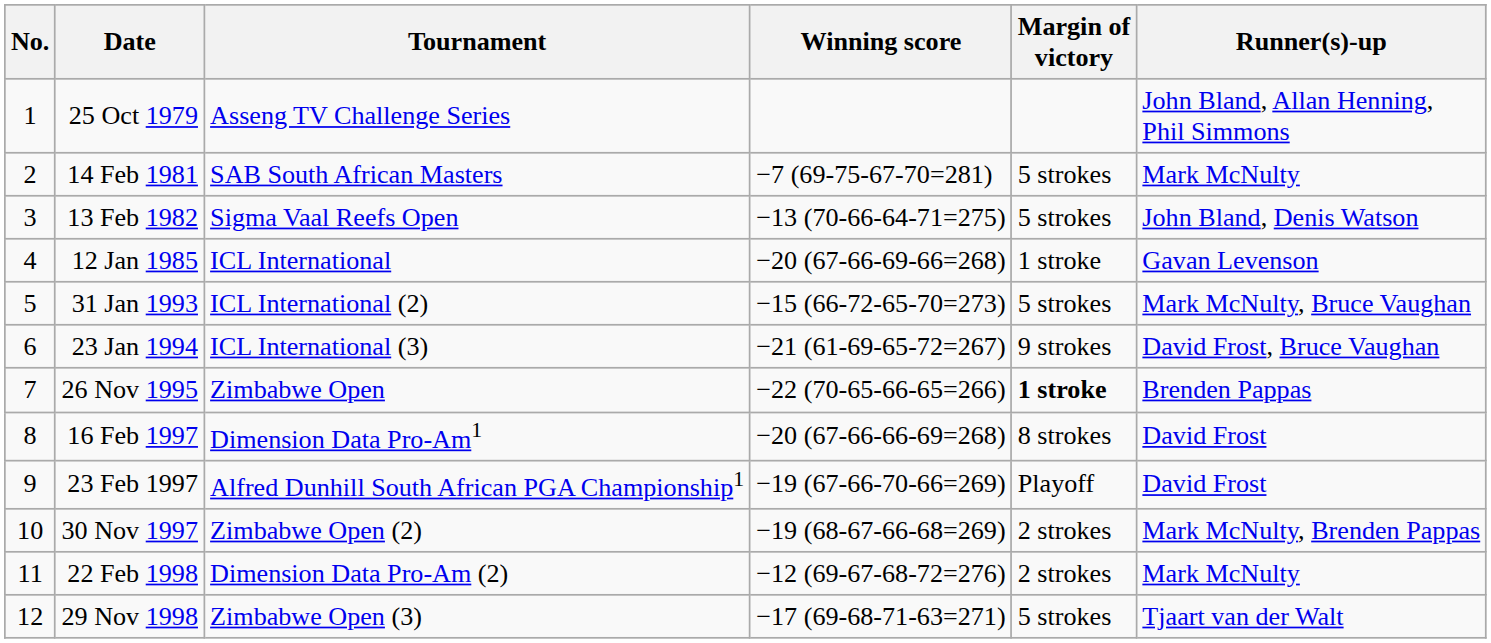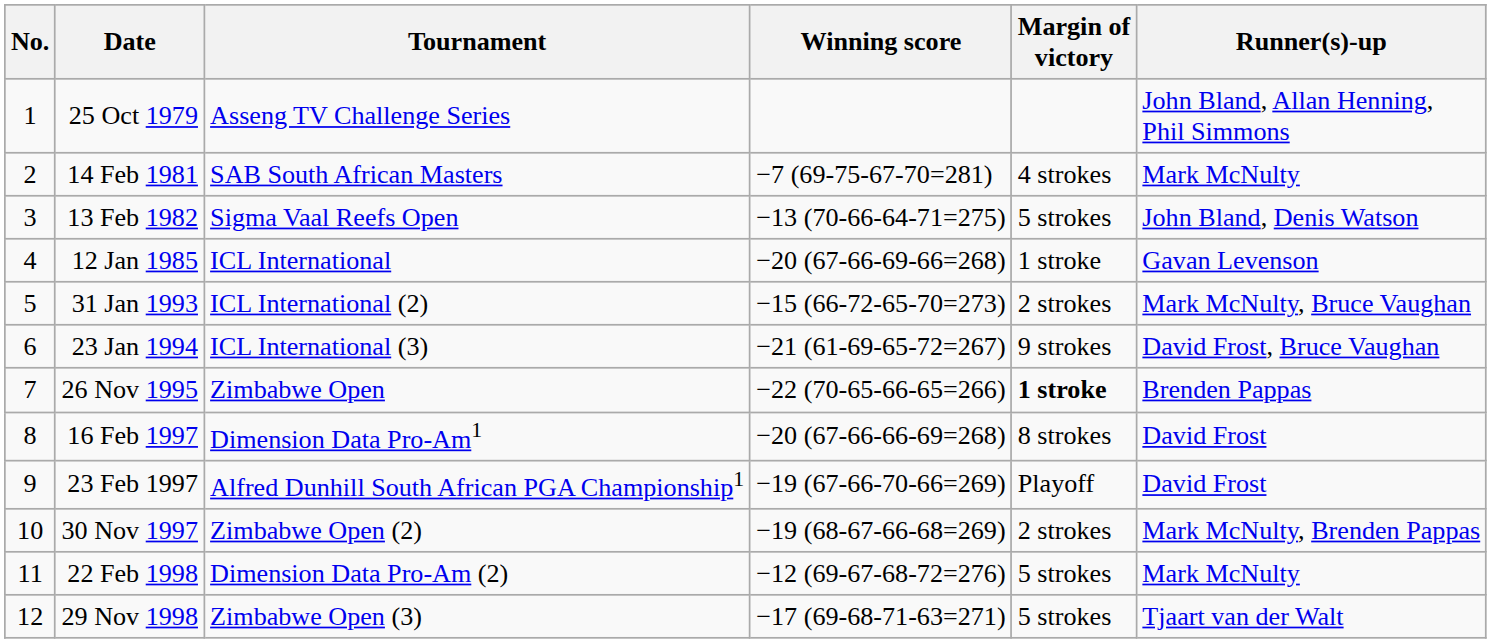 <table class="wikitable" style="font-size:95%;">
 <tr>
 <th>No.</th>
 <th>Date</th>
 <th>Tournament</th>
 <th>Winning score</th>
 <th>Margin of<br>victory</th>
 <th>Runner(s)-up</th>
 </tr>
 <tr>
 <td align=center>1</td>
 <td align=right>25 Oct <a href='#'>1979</a></td>
 <td><a href='#'>Asseng TV Challenge Series</a></td>
 <td></td>
 <td></td>
 <td> <a href='#'>John Bland</a>,  <a href='#'>Allan Henning</a>,<br> <a href='#'>Phil Simmons</a></td>
 </tr>
 <tr>
 <td align=center>2</td>
 <td align=right>14 Feb <a href='#'>1981</a></td>
 <td><a href='#'>SAB South African Masters</a></td>
 <td>−7 (69-75-67-70=281)</td>
-<td>5 strokes</td>
+<td>4 strokes</td>
 <td> <a href='#'>Mark McNulty</a></td>
 </tr>
 <tr>
 <td align=center>3</td>
 <td align=right>13 Feb <a href='#'>1982</a></td>
 <td><a href='#'>Sigma Vaal Reefs Open</a></td>
 <td>−13 (70-66-64-71=275)</td>
 <td>5 strokes</td>
 <td> <a href='#'>John Bland</a>,  <a href='#'>Denis Watson</a></td>
 </tr>
 <tr>
 <td align=center>4</td>
 <td align=right>12 Jan <a href='#'>1985</a></td>
 <td><a href='#'>ICL International</a></td>
 <td>−20 (67-66-69-66=268)</td>
 <td>1 stroke</td>
 <td> <a href='#'>Gavan Levenson</a></td>
 </tr>
 <tr>
 <td align=center>5</td>
 <td align=right>31 Jan <a href='#'>1993</a></td>
 <td><a href='#'>ICL International</a> (2)</td>
 <td>−15 (66-72-65-70=273)</td>
-<td>5 strokes</td>
+<td>2 strokes</td>
 <td> <a href='#'>Mark McNulty</a>,  <a href='#'>Bruce Vaughan</a></td>
 </tr>
 <tr>
 <td align=center>6</td>
 <td align=right>23 Jan <a href='#'>1994</a></td>
 <td><a href='#'>ICL International</a> (3)</td>
 <td>−21 (61-69-65-72=267)</td>
 <td>9 strokes</td>
 <td> <a href='#'>David Frost</a>,  <a href='#'>Bruce Vaughan</a></td>
 </tr>
 <tr>
 <td align=center>7</td>
 <td align=right>26 Nov <a href='#'>1995</a></td>
 <td><a href='#'>Zimbabwe Open</a></td>
 <td>−22 (70-65-66-65=266)</td>
 <td><strong>1 stroke</strong></td>
 <td> <a href='#'>Brenden Pappas</a></td>
 </tr>
 <tr>
 <td align=center>8</td>
 <td align=right>16 Feb <a href='#'>1997</a></td>
 <td><a href='#'>Dimension Data Pro-Am</a><sup>1</sup></td>
 <td>−20 (67-66-66-69=268)</td>
 <td>8 strokes</td>
 <td> <a href='#'>David Frost</a></td>
 </tr>
 <tr>
 <td align=center>9</td>
 <td align=right>23 Feb 1997</td>
 <td><a href='#'>Alfred Dunhill South African PGA Championship</a><sup>1</sup></td>
 <td>−19 (67-66-70-66=269)</td>
 <td>Playoff</td>
 <td> <a href='#'>David Frost</a></td>
 </tr>
 <tr>
 <td align=center>10</td>
 <td align=right>30 Nov <a href='#'>1997</a></td>
 <td><a href='#'>Zimbabwe Open</a> (2)</td>
 <td>−19 (68-67-66-68=269)</td>
 <td>2 strokes</td>
 <td> <a href='#'>Mark McNulty</a>,  <a href='#'>Brenden Pappas</a></td>
 </tr>
 <tr>
 <td align=center>11</td>
 <td align=right>22 Feb <a href='#'>1998</a></td>
 <td><a href='#'>Dimension Data Pro-Am</a> (2)</td>
 <td>−12 (69-67-68-72=276)</td>
-<td>2 strokes</td>
+<td>5 strokes</td>
 <td> <a href='#'>Mark McNulty</a></td>
 </tr>
 <tr>
 <td align=center>12</td>
 <td align=right>29 Nov <a href='#'>1998</a></td>
 <td><a href='#'>Zimbabwe Open</a> (3)</td>
 <td>−17 (69-68-71-63=271)</td>
 <td>5 strokes</td>
 <td> <a href='#'>Tjaart van der Walt</a></td>
 </tr>
 </table>
